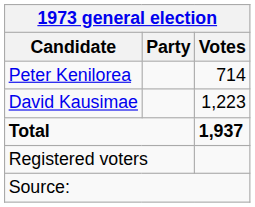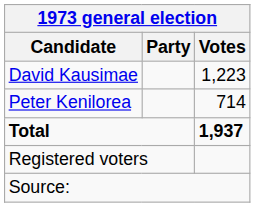 <table class=wikitable style=text-align:left>
 <tr>
 <th colspan=3><a href='#'>1973 general election</a></th>
 </tr>
 <tr>
 <th>Candidate</th>
 <th>Party</th>
 <th>Votes</th>
 </tr>
 <tr>
+<td><a href='#'>David Kausimae</a></td>
+<td></td>
+<td align=right>1,223</td>
+</tr>
+<tr>
 <td><a href='#'>Peter Kenilorea</a></td>
 <td></td>
 <td align=right>714</td>
-</tr>
-<tr>
-<td><a href='#'>David Kausimae</a></td>
-<td></td>
-<td align=right>1,223</td>
 </tr>
 <tr>
 <td colspan=2><strong>Total</strong></td>
 <td><strong>1,937</strong></td>
 </tr>
 <tr>
 <td colspan=2>Registered voters</td>
 <td></td>
 </tr>
 <tr>
 <td colspan=3>Source: </td>
 </tr>
 </table>
